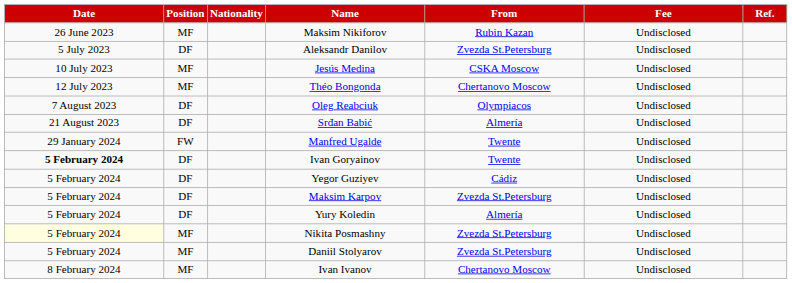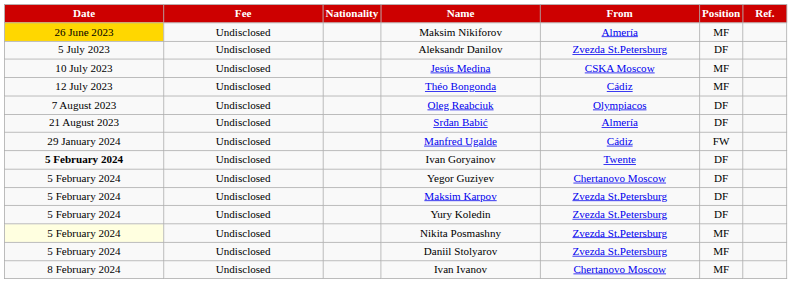 <table class="wikitable"  style="text-align:center; font-size:90%; ">
 <tr>
 <th style="background:#CD0000; color:white; width:200px;">Date</th>
-<th style="background:#CD0000; color:white; width:50px;">Position</th>
+<th style="background:#CD0000; color:white; width:200px;">Fee</th>
 <th style="background:#CD0000; color:white; width:50px;">Nationality</th>
 <th style="background:#CD0000; color:white; width:200px;">Name</th>
 <th style="background:#CD0000; color:white; width:200px;">From</th>
-<th style="background:#CD0000; color:white; width:200px;">Fee</th>
+<th style="background:#CD0000; color:white; width:50px;">Position</th>
 <th style="background:#CD0000; color:white; width:50px;">Ref.</th>
 </tr>
 <tr>
-<td>26 June 2023</td>
-<td>MF</td>
+<td style="background: gold;">26 June 2023</td>
+<td>Undisclosed</td>
 <td></td>
 <td>Maksim Nikiforov</td>
-<td><a href='#'>Rubin Kazan</a></td>
-<td>Undisclosed</td>
+<td><a href='#'>Almería</a></td>
+<td>MF</td>
 <td></td>
 </tr>
 <tr>
 <td>5 July 2023</td>
-<td>DF</td>
+<td>Undisclosed</td>
 <td></td>
 <td>Aleksandr Danilov</td>
 <td><a href='#'>Zvezda St.Petersburg</a></td>
-<td>Undisclosed</td>
+<td>DF</td>
 <td></td>
 </tr>
 <tr>
 <td>10 July 2023</td>
-<td>MF</td>
+<td>Undisclosed</td>
 <td></td>
 <td><a href='#'>Jesús Medina</a></td>
 <td><a href='#'>CSKA Moscow</a></td>
-<td>Undisclosed</td>
+<td>MF</td>
 <td></td>
 </tr>
 <tr>
 <td>12 July 2023</td>
-<td>MF</td>
+<td>Undisclosed</td>
 <td></td>
 <td><a href='#'>Théo Bongonda</a></td>
-<td><a href='#'>Chertanovo Moscow</a></td>
-<td>Undisclosed</td>
+<td><a href='#'>Cádiz</a></td>
+<td>MF</td>
 <td></td>
 </tr>
 <tr>
 <td>7 August 2023</td>
-<td>DF</td>
+<td>Undisclosed</td>
 <td></td>
 <td><a href='#'>Oleg Reabciuk</a></td>
 <td><a href='#'>Olympiacos</a></td>
-<td>Undisclosed</td>
+<td>DF</td>
 <td></td>
 </tr>
 <tr>
 <td>21 August 2023</td>
-<td>DF</td>
+<td>Undisclosed</td>
 <td></td>
 <td><a href='#'>Srđan Babić</a></td>
 <td><a href='#'>Almería</a></td>
-<td>Undisclosed</td>
+<td>DF</td>
 <td></td>
 </tr>
 <tr>
 <td>29 January 2024</td>
-<td>FW</td>
+<td>Undisclosed</td>
 <td></td>
 <td><a href='#'>Manfred Ugalde</a></td>
-<td><a href='#'>Twente</a></td>
-<td>Undisclosed</td>
+<td><a href='#'>Cádiz</a></td>
+<td>FW</td>
 <td></td>
 </tr>
 <tr>
 <td><strong>5 February 2024</strong></td>
-<td>DF</td>
+<td>Undisclosed</td>
 <td></td>
 <td>Ivan Goryainov</td>
 <td><a href='#'>Twente</a></td>
-<td>Undisclosed</td>
+<td>DF</td>
 <td></td>
 </tr>
 <tr>
 <td>5 February 2024</td>
-<td>DF</td>
+<td>Undisclosed</td>
 <td></td>
 <td>Yegor Guziyev</td>
-<td><a href='#'>Cádiz</a></td>
-<td>Undisclosed</td>
+<td><a href='#'>Chertanovo Moscow</a></td>
+<td>DF</td>
 <td></td>
 </tr>
 <tr>
 <td>5 February 2024</td>
-<td>DF</td>
+<td>Undisclosed</td>
 <td></td>
 <td><a href='#'>Maksim Karpov</a></td>
 <td><a href='#'>Zvezda St.Petersburg</a></td>
-<td>Undisclosed</td>
+<td>DF</td>
 <td></td>
 </tr>
 <tr>
 <td>5 February 2024</td>
-<td>DF</td>
+<td>Undisclosed</td>
 <td></td>
 <td>Yury Koledin</td>
-<td><a href='#'>Almería</a></td>
-<td>Undisclosed</td>
+<td><a href='#'>Zvezda St.Petersburg</a></td>
+<td>DF</td>
 <td></td>
 </tr>
 <tr>
 <td style="background: lightyellow;">5 February 2024</td>
-<td>MF</td>
+<td>Undisclosed</td>
 <td></td>
 <td>Nikita Posmashny</td>
 <td><a href='#'>Zvezda St.Petersburg</a></td>
-<td>Undisclosed</td>
+<td>MF</td>
 <td></td>
 </tr>
 <tr>
 <td>5 February 2024</td>
-<td>MF</td>
+<td>Undisclosed</td>
 <td></td>
 <td>Daniil Stolyarov</td>
 <td><a href='#'>Zvezda St.Petersburg</a></td>
-<td>Undisclosed</td>
+<td>MF</td>
 <td></td>
 </tr>
 <tr>
 <td>8 February 2024</td>
-<td>MF</td>
+<td>Undisclosed</td>
 <td></td>
 <td>Ivan Ivanov</td>
 <td><a href='#'>Chertanovo Moscow</a></td>
-<td>Undisclosed</td>
+<td>MF</td>
 <td></td>
 </tr>
 </table>
